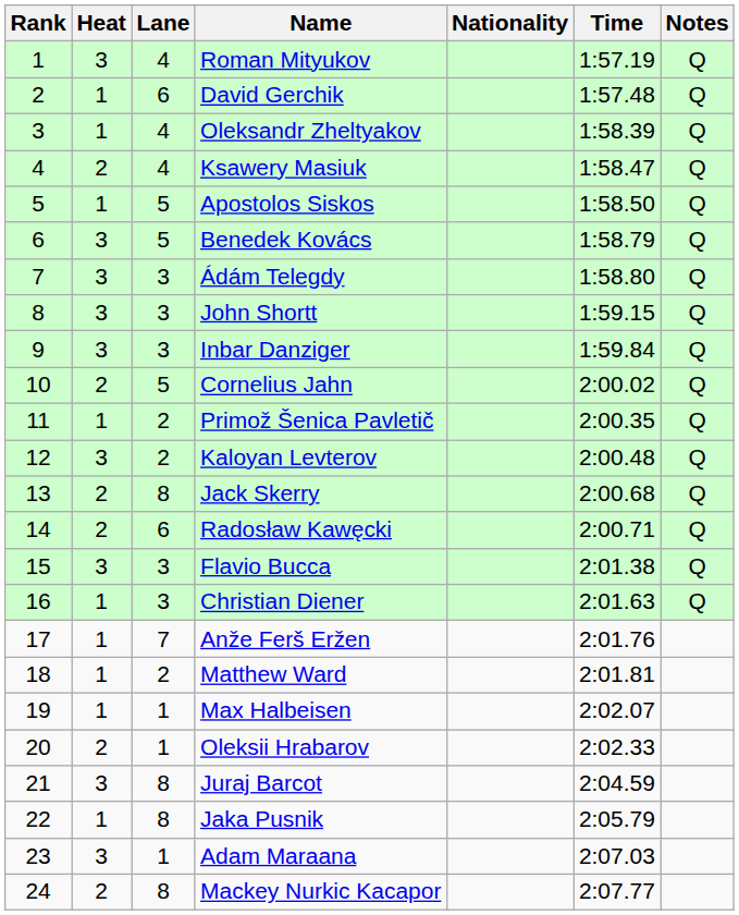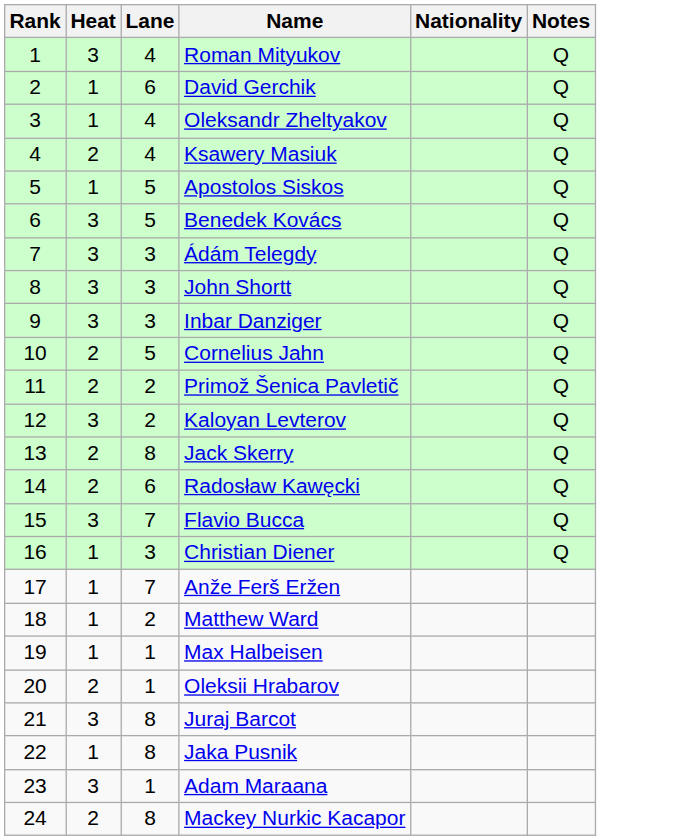 <table class="wikitable sortable" style="text-align:center">
 <tr>
 <th>Rank</th>
 <th>Heat</th>
 <th>Lane</th>
 <th>Name</th>
 <th>Nationality</th>
-<th>Time</th>
 <th>Notes</th>
 </tr>
 <tr bgcolor=ccffcc>
 <td>1</td>
 <td>3</td>
 <td>4</td>
 <td align=left><a href='#'>Roman Mityukov</a></td>
 <td align=left></td>
-<td>1:57.19</td>
 <td>Q</td>
 </tr>
 <tr bgcolor=ccffcc>
 <td>2</td>
 <td>1</td>
 <td>6</td>
 <td align=left><a href='#'>David Gerchik</a></td>
 <td align=left></td>
-<td>1:57.48</td>
 <td>Q</td>
 </tr>
 <tr bgcolor=ccffcc>
 <td>3</td>
 <td>1</td>
 <td>4</td>
 <td align=left><a href='#'>Oleksandr Zheltyakov</a></td>
 <td align=left></td>
-<td>1:58.39</td>
 <td>Q</td>
 </tr>
 <tr bgcolor=ccffcc>
 <td>4</td>
 <td>2</td>
 <td>4</td>
 <td align=left><a href='#'>Ksawery Masiuk</a></td>
 <td align=left></td>
-<td>1:58.47</td>
 <td>Q</td>
 </tr>
 <tr bgcolor=ccffcc>
 <td>5</td>
 <td>1</td>
 <td>5</td>
 <td align=left><a href='#'>Apostolos Siskos</a></td>
 <td align=left></td>
-<td>1:58.50</td>
 <td>Q</td>
 </tr>
 <tr bgcolor=ccffcc>
 <td>6</td>
 <td>3</td>
 <td>5</td>
 <td align=left><a href='#'>Benedek Kovács</a></td>
 <td align=left></td>
-<td>1:58.79</td>
 <td>Q</td>
 </tr>
 <tr bgcolor=ccffcc>
 <td>7</td>
 <td>3</td>
 <td>3</td>
 <td align=left><a href='#'>Ádám Telegdy</a></td>
 <td align=left></td>
-<td>1:58.80</td>
 <td>Q</td>
 </tr>
 <tr bgcolor=ccffcc>
 <td>8</td>
 <td>3</td>
 <td>3</td>
 <td align=left><a href='#'>John Shortt</a></td>
 <td align=left></td>
-<td>1:59.15</td>
 <td>Q</td>
 </tr>
 <tr bgcolor=ccffcc>
 <td>9</td>
 <td>3</td>
 <td>3</td>
 <td align=left><a href='#'>Inbar Danziger</a></td>
 <td align=left></td>
-<td>1:59.84</td>
 <td>Q</td>
 </tr>
 <tr bgcolor=ccffcc>
 <td>10</td>
 <td>2</td>
 <td>5</td>
 <td align=left><a href='#'>Cornelius Jahn</a></td>
 <td align=left></td>
-<td>2:00.02</td>
 <td>Q</td>
 </tr>
 <tr bgcolor=ccffcc>
 <td>11</td>
-<td>1</td>
+<td>2</td>
 <td>2</td>
 <td align=left><a href='#'>Primož Šenica Pavletič</a></td>
 <td align=left></td>
-<td>2:00.35</td>
 <td>Q</td>
 </tr>
 <tr bgcolor=ccffcc>
 <td>12</td>
 <td>3</td>
 <td>2</td>
 <td align=left><a href='#'>Kaloyan Levterov</a></td>
 <td align=left></td>
-<td>2:00.48</td>
 <td>Q</td>
 </tr>
 <tr bgcolor=ccffcc>
 <td>13</td>
 <td>2</td>
 <td>8</td>
 <td align=left><a href='#'>Jack Skerry</a></td>
 <td align=left></td>
-<td>2:00.68</td>
 <td>Q</td>
 </tr>
 <tr bgcolor=ccffcc>
 <td>14</td>
 <td>2</td>
 <td>6</td>
 <td align=left><a href='#'>Radosław Kawęcki</a></td>
 <td align=left></td>
-<td>2:00.71</td>
 <td>Q</td>
 </tr>
 <tr bgcolor=ccffcc>
 <td>15</td>
 <td>3</td>
-<td>3</td>
+<td>7</td>
 <td align=left><a href='#'>Flavio Bucca</a></td>
 <td align=left></td>
-<td>2:01.38</td>
 <td>Q</td>
 </tr>
 <tr bgcolor=ccffcc>
 <td>16</td>
 <td>1</td>
 <td>3</td>
 <td align=left><a href='#'>Christian Diener</a></td>
 <td align=left></td>
-<td>2:01.63</td>
 <td>Q</td>
 </tr>
 <tr>
 <td>17</td>
 <td>1</td>
 <td>7</td>
 <td align=left><a href='#'>Anže Ferš Eržen</a></td>
 <td align=left></td>
-<td>2:01.76</td>
 <td></td>
 </tr>
 <tr>
 <td>18</td>
 <td>1</td>
 <td>2</td>
 <td align=left><a href='#'>Matthew Ward</a></td>
 <td align=left></td>
-<td>2:01.81</td>
 <td></td>
 </tr>
 <tr>
 <td>19</td>
 <td>1</td>
 <td>1</td>
 <td align=left><a href='#'>Max Halbeisen</a></td>
 <td align=left></td>
-<td>2:02.07</td>
 <td></td>
 </tr>
 <tr>
 <td>20</td>
 <td>2</td>
 <td>1</td>
 <td align=left><a href='#'>Oleksii Hrabarov</a></td>
 <td align=left></td>
-<td>2:02.33</td>
 <td></td>
 </tr>
 <tr>
 <td>21</td>
 <td>3</td>
 <td>8</td>
 <td align=left><a href='#'>Juraj Barcot</a></td>
 <td align=left></td>
-<td>2:04.59</td>
 <td></td>
 </tr>
 <tr>
 <td>22</td>
 <td>1</td>
 <td>8</td>
 <td align=left><a href='#'>Jaka Pusnik</a></td>
 <td align=left></td>
-<td>2:05.79</td>
 <td></td>
 </tr>
 <tr>
 <td>23</td>
 <td>3</td>
 <td>1</td>
 <td align=left><a href='#'>Adam Maraana</a></td>
 <td align=left></td>
-<td>2:07.03</td>
 <td></td>
 </tr>
 <tr>
 <td>24</td>
 <td>2</td>
 <td>8</td>
 <td align=left><a href='#'>Mackey Nurkic Kacapor</a></td>
 <td align=left></td>
-<td>2:07.77</td>
 <td></td>
 </tr>
 </table>
